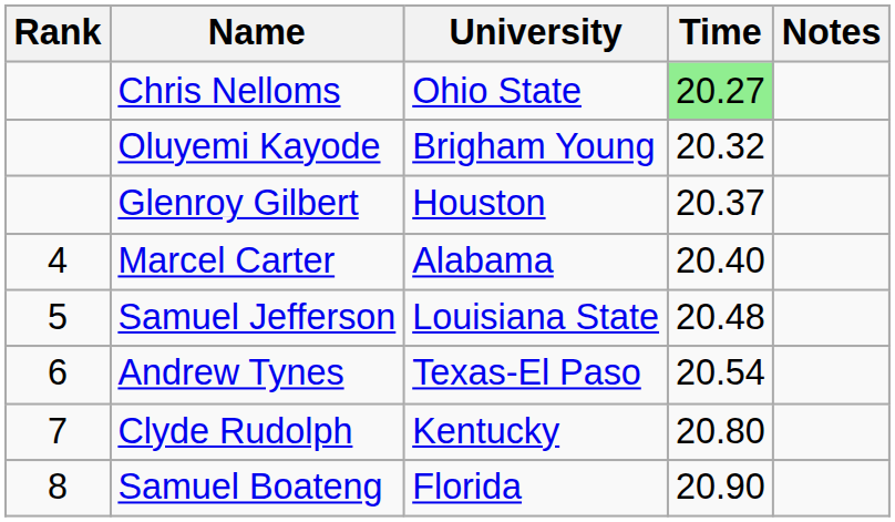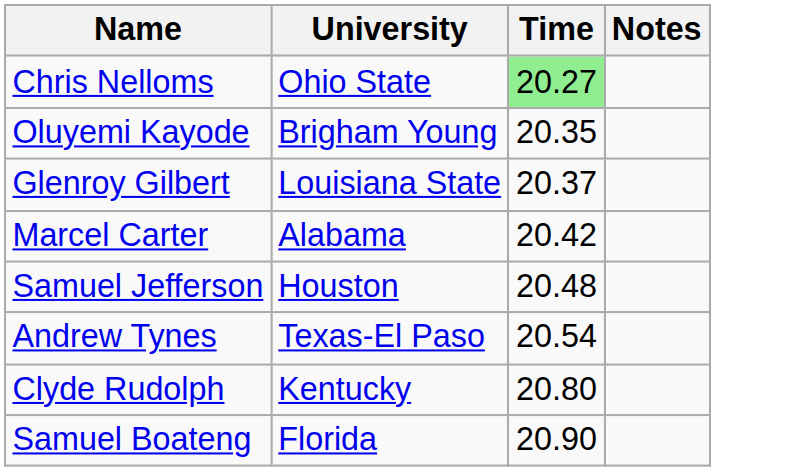 <table class="wikitable sortable" style="text-align:center">
 <tr>
-<th>Rank</th>
 <th>Name</th>
 <th>University</th>
 <th>Time</th>
 <th>Notes</th>
 </tr>
 <tr>
-<td></td>
 <td align=left><a href='#'>Chris Nelloms</a></td>
 <td align=left><a href='#'>Ohio State</a></td>
 <td style="background: lightgreen;">20.27</td>
 <td></td>
 </tr>
 <tr>
-<td></td>
 <td align=left><a href='#'>Oluyemi Kayode</a> </td>
 <td align=left><a href='#'>Brigham Young</a></td>
-<td>20.32</td>
+<td>20.35</td>
 <td></td>
 </tr>
 <tr>
-<td></td>
 <td align=left><a href='#'>Glenroy Gilbert</a> </td>
-<td align="left"><a href='#'>Houston</a></td>
+<td align=left><a href='#'>Louisiana State</a></td>
 <td>20.37</td>
 <td></td>
 </tr>
 <tr>
-<td>4</td>
 <td align=left><a href='#'>Marcel Carter</a></td>
 <td align="left"><a href='#'>Alabama</a></td>
-<td>20.40</td>
+<td>20.42</td>
 <td></td>
 </tr>
 <tr>
-<td>5</td>
 <td align=left><a href='#'>Samuel Jefferson</a></td>
-<td align=left><a href='#'>Louisiana State</a></td>
+<td align="left"><a href='#'>Houston</a></td>
 <td>20.48</td>
 <td></td>
 </tr>
 <tr>
-<td>6</td>
 <td align=left><a href='#'>Andrew Tynes</a> </td>
 <td align=left><a href='#'>Texas-El Paso</a></td>
 <td>20.54</td>
 <td></td>
 </tr>
 <tr>
-<td>7</td>
 <td align=left><a href='#'>Clyde Rudolph</a></td>
 <td align="left"><a href='#'>Kentucky</a></td>
 <td>20.80</td>
 <td></td>
 </tr>
 <tr>
-<td>8</td>
 <td align=left><a href='#'>Samuel Boateng</a> </td>
 <td align="left"><a href='#'>Florida</a></td>
 <td>20.90</td>
 <td></td>
 </tr>
 </table>
